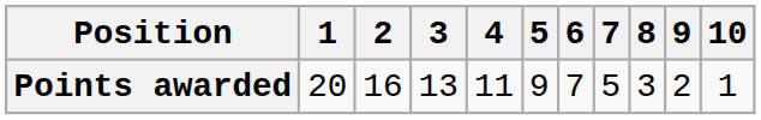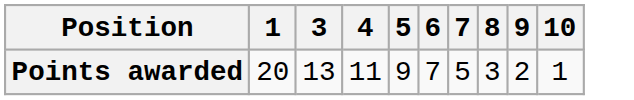 <table class="wikitable floatright" style="text-align: center">
 <tr>
 <th scope="col">Position</th>
 <th scope="col">1</th>
-<th scope="col">2</th>
 <th scope="col">3</th>
 <th scope="col">4</th>
 <th scope="col">5</th>
 <th scope="col">6</th>
 <th scope="col">7</th>
 <th scope="col">8</th>
 <th scope="col">9</th>
 <th scope="col">10</th>
 </tr>
 <tr>
 <th scope="row">Points awarded</th>
 <td>20</td>
-<td>16</td>
 <td>13</td>
 <td>11</td>
 <td>9</td>
 <td>7</td>
 <td>5</td>
 <td>3</td>
 <td>2</td>
 <td>1</td>
 </tr>
 </table>
